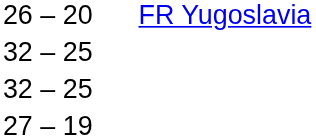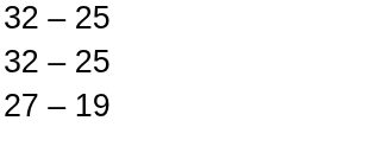 <table style="text-align:center">
 <tr>
 <th width=200></th>
 <th width=100></th>
 <th width=200></th>
-</tr>
-<tr>
-<td align=right><strong></strong></td>
-<td>26 – 20</td>
-<td align=left> <a href='#'>FR Yugoslavia</a></td>
 </tr>
 <tr>
 <td align=right><strong></strong></td>
 <td>32 – 25</td>
 <td align=left></td>
 </tr>
 <tr>
 <td align=right><strong></strong></td>
 <td>32 – 25</td>
 <td align=left></td>
 </tr>
 <tr>
 <td align=right><strong></strong></td>
 <td>27 – 19</td>
 <td align=left></td>
 </tr>
 </table>
